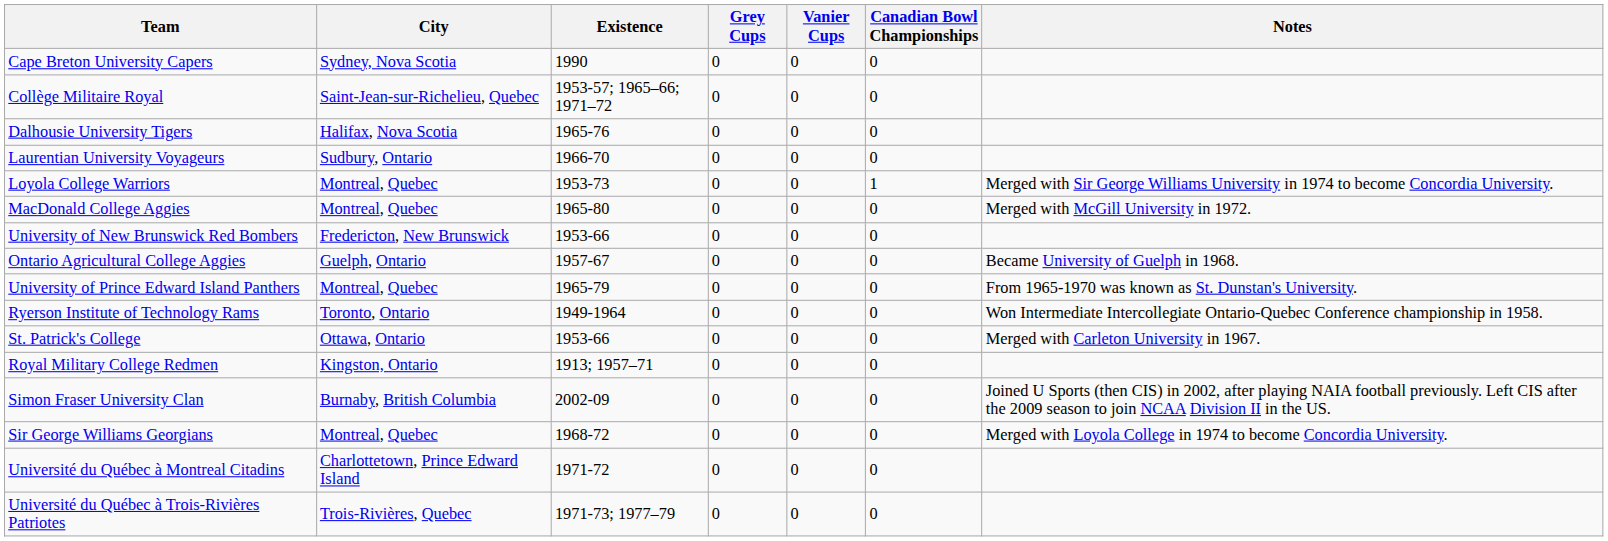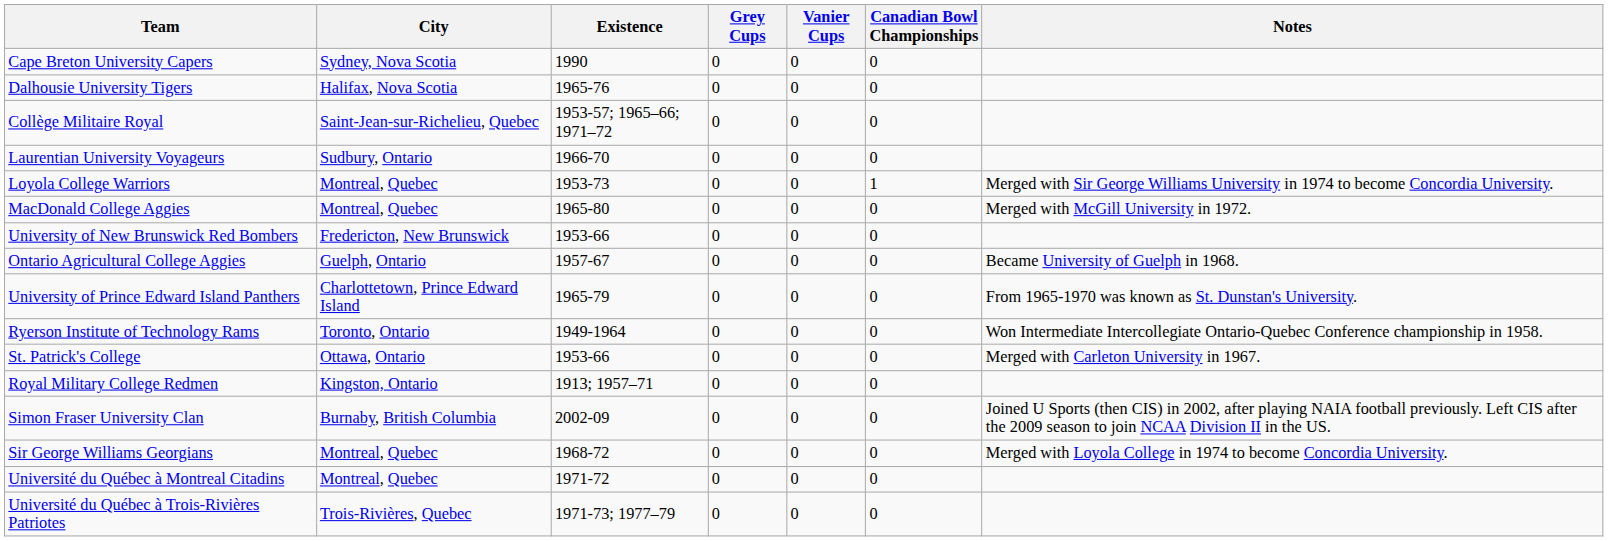 <table class="wikitable">
 <tr>
 <th bgcolor="#DDDDFF" width="20%">Team</th>
 <th bgcolor="#DDDDFF" width="15%">City</th>
 <th bgcolor="#DDDDFF" width="10%">Existence</th>
 <th bgcolor="#DDDDFF" width="5%"><a href='#'>Grey Cups</a></th>
 <th bgcolor="#DDDDFF" width="5%"><a href='#'>Vanier Cups</a></th>
 <th bgcolor="#DDDDFF" width="5%"><a href='#'>Canadian Bowl</a> Championships</th>
 <th bgcolor="#DDDDFF" width="45%">Notes</th>
 </tr>
 <tr>
 <td><a href='#'>Cape Breton University Capers</a></td>
 <td><a href='#'>Sydney, Nova Scotia</a></td>
 <td>1990</td>
 <td>0</td>
 <td>0</td>
 <td>0</td>
 <td></td>
 </tr>
 <tr>
-<td><a href='#'>Collège Militaire Royal</a></td>
-<td><a href='#'>Saint-Jean-sur-Richelieu</a>, <a href='#'>Quebec</a></td>
-<td>1953-57; 1965–66; 1971–72</td>
+<td><a href='#'>Dalhousie University Tigers</a></td>
+<td><a href='#'>Halifax</a>, <a href='#'>Nova Scotia</a></td>
+<td>1965-76</td>
 <td>0</td>
 <td>0</td>
 <td>0</td>
 <td></td>
 </tr>
 <tr>
-<td><a href='#'>Dalhousie University Tigers</a></td>
-<td><a href='#'>Halifax</a>, <a href='#'>Nova Scotia</a></td>
-<td>1965-76</td>
+<td><a href='#'>Collège Militaire Royal</a></td>
+<td><a href='#'>Saint-Jean-sur-Richelieu</a>, <a href='#'>Quebec</a></td>
+<td>1953-57; 1965–66; 1971–72</td>
 <td>0</td>
 <td>0</td>
 <td>0</td>
 <td></td>
 </tr>
 <tr>
 <td><a href='#'>Laurentian University Voyageurs</a></td>
 <td><a href='#'>Sudbury</a>, <a href='#'>Ontario</a></td>
 <td>1966-70</td>
 <td>0</td>
 <td>0</td>
 <td>0</td>
 <td></td>
 </tr>
 <tr>
 <td><a href='#'>Loyola College Warriors</a></td>
 <td><a href='#'>Montreal</a>, <a href='#'>Quebec</a></td>
 <td>1953-73</td>
 <td>0</td>
 <td>0</td>
 <td>1</td>
 <td>Merged with <a href='#'>Sir George Williams University</a> in 1974 to become <a href='#'>Concordia University</a>.</td>
 </tr>
 <tr>
 <td><a href='#'>MacDonald College Aggies</a></td>
 <td><a href='#'>Montreal</a>, <a href='#'>Quebec</a></td>
 <td>1965-80</td>
 <td>0</td>
 <td>0</td>
 <td>0</td>
 <td>Merged with <a href='#'>McGill University</a> in 1972.</td>
 </tr>
 <tr>
 <td><a href='#'>University of New Brunswick Red Bombers</a></td>
 <td><a href='#'>Fredericton</a>, <a href='#'>New Brunswick</a></td>
 <td>1953-66</td>
 <td>0</td>
 <td>0</td>
 <td>0</td>
 <td></td>
 </tr>
 <tr>
 <td><a href='#'>Ontario Agricultural College Aggies</a></td>
 <td><a href='#'>Guelph</a>, <a href='#'>Ontario</a></td>
 <td>1957-67</td>
 <td>0</td>
 <td>0</td>
 <td>0</td>
 <td>Became <a href='#'>University of Guelph</a> in 1968.</td>
 </tr>
 <tr>
 <td><a href='#'>University of Prince Edward Island Panthers</a></td>
-<td><a href='#'>Montreal</a>, <a href='#'>Quebec</a></td>
+<td><a href='#'>Charlottetown</a>, <a href='#'>Prince Edward Island</a></td>
 <td>1965-79</td>
 <td>0</td>
 <td>0</td>
 <td>0</td>
 <td>From 1965-1970 was known as <a href='#'>St. Dunstan's University</a>.</td>
 </tr>
 <tr>
 <td><a href='#'>Ryerson Institute of Technology Rams</a></td>
 <td><a href='#'>Toronto</a>, <a href='#'>Ontario</a></td>
 <td>1949-1964</td>
 <td>0</td>
 <td>0</td>
 <td>0</td>
 <td>Won Intermediate Intercollegiate Ontario-Quebec Conference championship in 1958.</td>
 </tr>
 <tr>
 <td><a href='#'>St. Patrick's College</a></td>
 <td><a href='#'>Ottawa</a>, <a href='#'>Ontario</a></td>
 <td>1953-66</td>
 <td>0</td>
 <td>0</td>
 <td>0</td>
 <td>Merged with <a href='#'>Carleton University</a> in 1967.</td>
 </tr>
 <tr>
 <td><a href='#'>Royal Military College Redmen</a></td>
 <td><a href='#'>Kingston, Ontario</a></td>
 <td>1913; 1957–71</td>
 <td>0</td>
 <td>0</td>
 <td>0</td>
 <td></td>
 </tr>
 <tr>
 <td><a href='#'>Simon Fraser University Clan</a></td>
 <td><a href='#'>Burnaby</a>, <a href='#'>British Columbia</a></td>
 <td>2002-09</td>
 <td>0</td>
 <td>0</td>
 <td>0</td>
 <td>Joined U Sports (then CIS) in 2002, after playing NAIA football previously. Left CIS after the 2009 season to join <a href='#'>NCAA</a> <a href='#'>Division II</a> in the US.</td>
 </tr>
 <tr>
 <td><a href='#'>Sir George Williams Georgians</a></td>
 <td><a href='#'>Montreal</a>, <a href='#'>Quebec</a></td>
 <td>1968-72</td>
 <td>0</td>
 <td>0</td>
 <td>0</td>
 <td>Merged with <a href='#'>Loyola College</a> in 1974 to become <a href='#'>Concordia University</a>.</td>
 </tr>
 <tr>
 <td><a href='#'>Université du Québec à Montreal Citadins</a></td>
-<td><a href='#'>Charlottetown</a>, <a href='#'>Prince Edward Island</a></td>
+<td><a href='#'>Montreal</a>, <a href='#'>Quebec</a></td>
 <td>1971-72</td>
 <td>0</td>
 <td>0</td>
 <td>0</td>
 <td></td>
 </tr>
 <tr>
 <td><a href='#'>Université du Québec à Trois-Rivières Patriotes</a></td>
 <td><a href='#'>Trois-Rivières</a>, <a href='#'>Quebec</a></td>
 <td>1971-73; 1977–79</td>
 <td>0</td>
 <td>0</td>
 <td>0</td>
 <td></td>
 </tr>
 </table>
